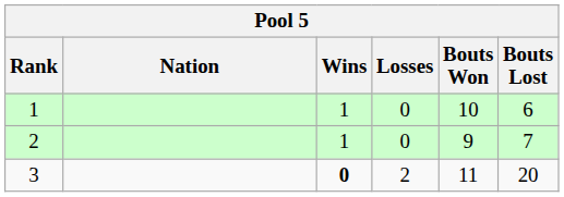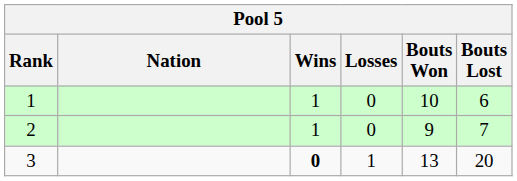 <table class="wikitable" style="text-align:center">
 <tr>
 <th colspan=6 align=center><strong>Pool 5</strong></th>
 </tr>
 <tr>
 <th width="20">Rank</th>
 <th width="190">Nation</th>
 <th width="20">Wins</th>
 <th width="20">Losses</th>
 <th width="20">Bouts Won</th>
 <th width="20">Bouts Lost</th>
 </tr>
 <tr bgcolor=ccffcc>
 <td>1</td>
 <td align=left></td>
 <td>1</td>
 <td>0</td>
 <td>10</td>
 <td>6</td>
 </tr>
 <tr bgcolor=ccffcc>
 <td>2</td>
 <td align=left></td>
 <td>1</td>
 <td>0</td>
 <td>9</td>
 <td>7</td>
 </tr>
 <tr>
 <td>3</td>
 <td align=left></td>
 <td><strong>0</strong></td>
-<td>2</td>
-<td>11</td>
+<td>1</td>
+<td>13</td>
 <td>20</td>
 </tr>
 </table>
